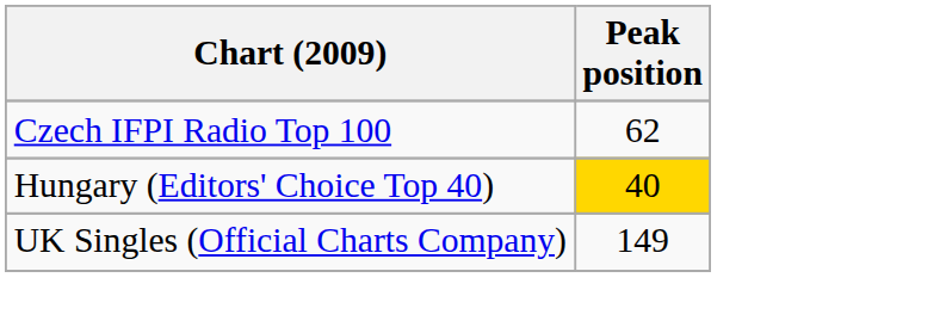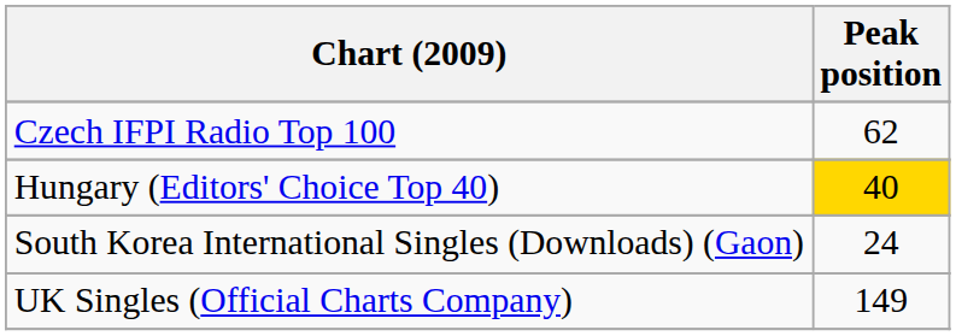 <table class="wikitable sortable">
 <tr>
 <th>Chart (2009)</th>
 <th>Peak<br>position</th>
 </tr>
 <tr>
 </tr>
 <tr>
 </tr>
 <tr>
 </tr>
 <tr>
 </tr>
 <tr>
 </tr>
 <tr>
 </tr>
 <tr>
 <td><a href='#'>Czech IFPI Radio Top 100</a></td>
 <td align="center">62</td>
 </tr>
 <tr>
 </tr>
 <tr>
 <td>Hungary (<a href='#'>Editors' Choice Top 40</a>)</td>
 <td style="background: gold; text-align:center;">40</td>
 </tr>
 <tr>
 </tr>
 <tr>
 </tr>
 <tr>
+<td>South Korea International Singles (Downloads) (<a href='#'>Gaon</a>)</td>
+<td style="text-align:center;">24</td>
+</tr>
+<tr>
 </tr>
 <tr>
 </tr>
 <tr>
 <td>UK Singles (<a href='#'>Official Charts Company</a>)</td>
 <td align="center">149</td>
 </tr>
 <tr>
 </tr>
 <tr>
 </tr>
 <tr>
 </tr>
 <tr>
 </tr>
 <tr>
 </tr>
 </table>
